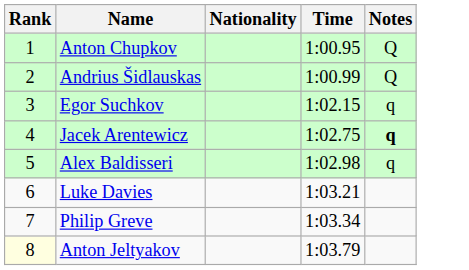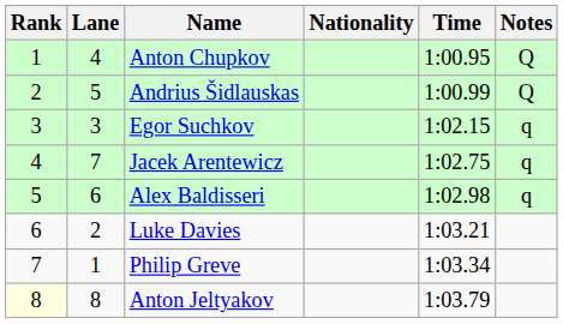 <table class="wikitable sortable" style="text-align:center">
 <tr>
 <th>Rank</th>
+<th>Lane</th>
 <th>Name</th>
 <th>Nationality</th>
 <th>Time</th>
 <th>Notes</th>
 </tr>
 <tr bgcolor=ccffcc>
 <td>1</td>
+<td>4</td>
 <td align=left><a href='#'>Anton Chupkov</a></td>
 <td align=left></td>
 <td>1:00.95</td>
 <td>Q</td>
 </tr>
 <tr bgcolor=ccffcc>
 <td>2</td>
+<td>5</td>
 <td align=left><a href='#'>Andrius Šidlauskas</a></td>
 <td align=left></td>
 <td>1:00.99</td>
 <td>Q</td>
 </tr>
 <tr bgcolor=ccffcc>
+<td>3</td>
 <td>3</td>
 <td align=left><a href='#'>Egor Suchkov</a></td>
 <td align=left></td>
 <td>1:02.15</td>
 <td>q</td>
 </tr>
 <tr bgcolor=ccffcc>
 <td>4</td>
+<td>7</td>
 <td align=left><a href='#'>Jacek Arentewicz</a></td>
 <td align=left></td>
 <td>1:02.75</td>
-<td><strong>q</strong></td>
+<td>q</td>
 </tr>
 <tr bgcolor=ccffcc>
 <td>5</td>
+<td>6</td>
 <td align=left><a href='#'>Alex Baldisseri</a></td>
 <td align=left></td>
 <td>1:02.98</td>
 <td>q</td>
 </tr>
 <tr>
 <td>6</td>
+<td>2</td>
 <td align=left><a href='#'>Luke Davies</a></td>
 <td align=left></td>
 <td>1:03.21</td>
 <td></td>
 </tr>
 <tr>
 <td>7</td>
+<td>1</td>
 <td align=left><a href='#'>Philip Greve</a></td>
 <td align=left></td>
 <td>1:03.34</td>
 <td></td>
 </tr>
 <tr>
 <td style="background: lightyellow;">8</td>
+<td>8</td>
 <td align=left><a href='#'>Anton Jeltyakov</a></td>
 <td align=left></td>
 <td>1:03.79</td>
 <td></td>
 </tr>
 </table>
